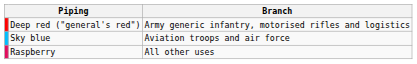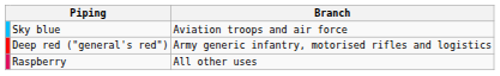 <table class="wikitable">
 <tr>
 <th colspan=2>Piping</th>
 <th>Branch</th>
+</tr>
+<tr>
+<td style="background:#00BFFF"></td>
+<td>Sky blue</td>
+<td>Aviation troops and air force</td>
 </tr>
 <tr>
 <td style="background:red"></td>
 <td>Deep red ("general's red")</td>
 <td>Army generic infantry, motorised rifles and logistics</td>
 </tr>
 <tr>
-<td style="background:#00BFFF"></td>
-<td>Sky blue</td>
-<td>Aviation troops and air force</td>
-</tr>
-<tr>
 <td style="background:#E30B5D"></td>
 <td>Raspberry</td>
 <td>All other uses</td>
 </tr>
 </table>
